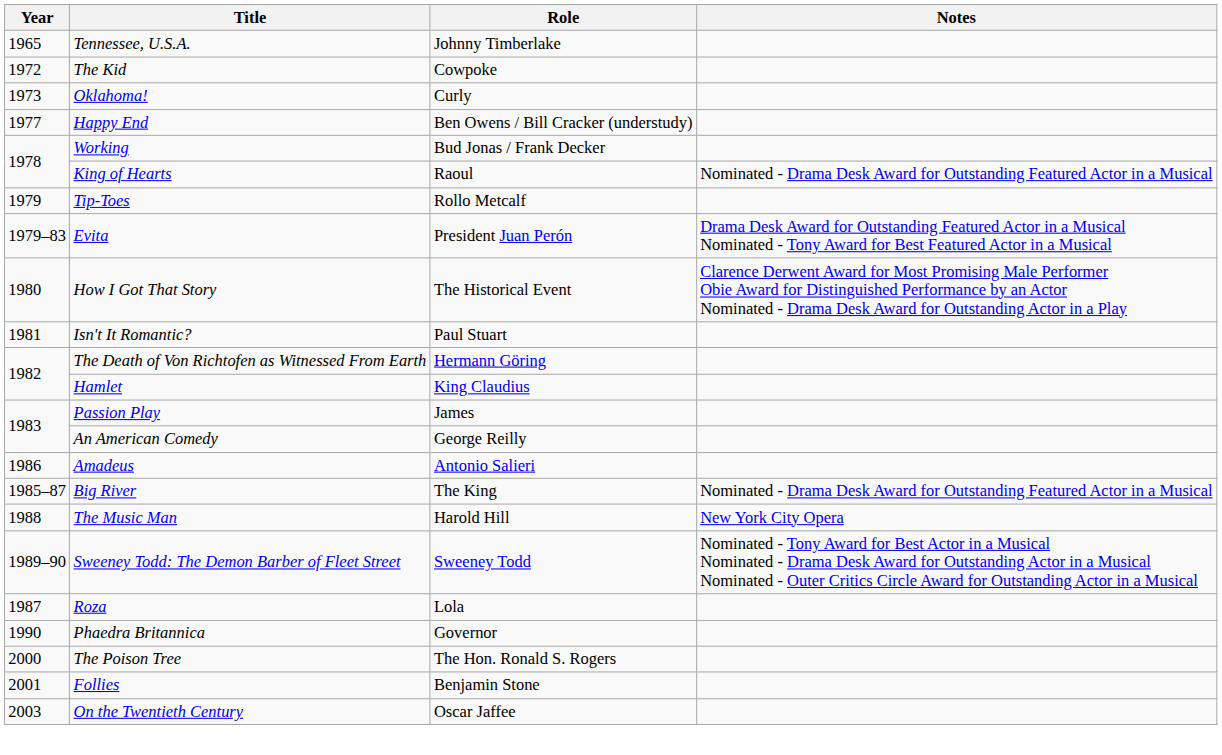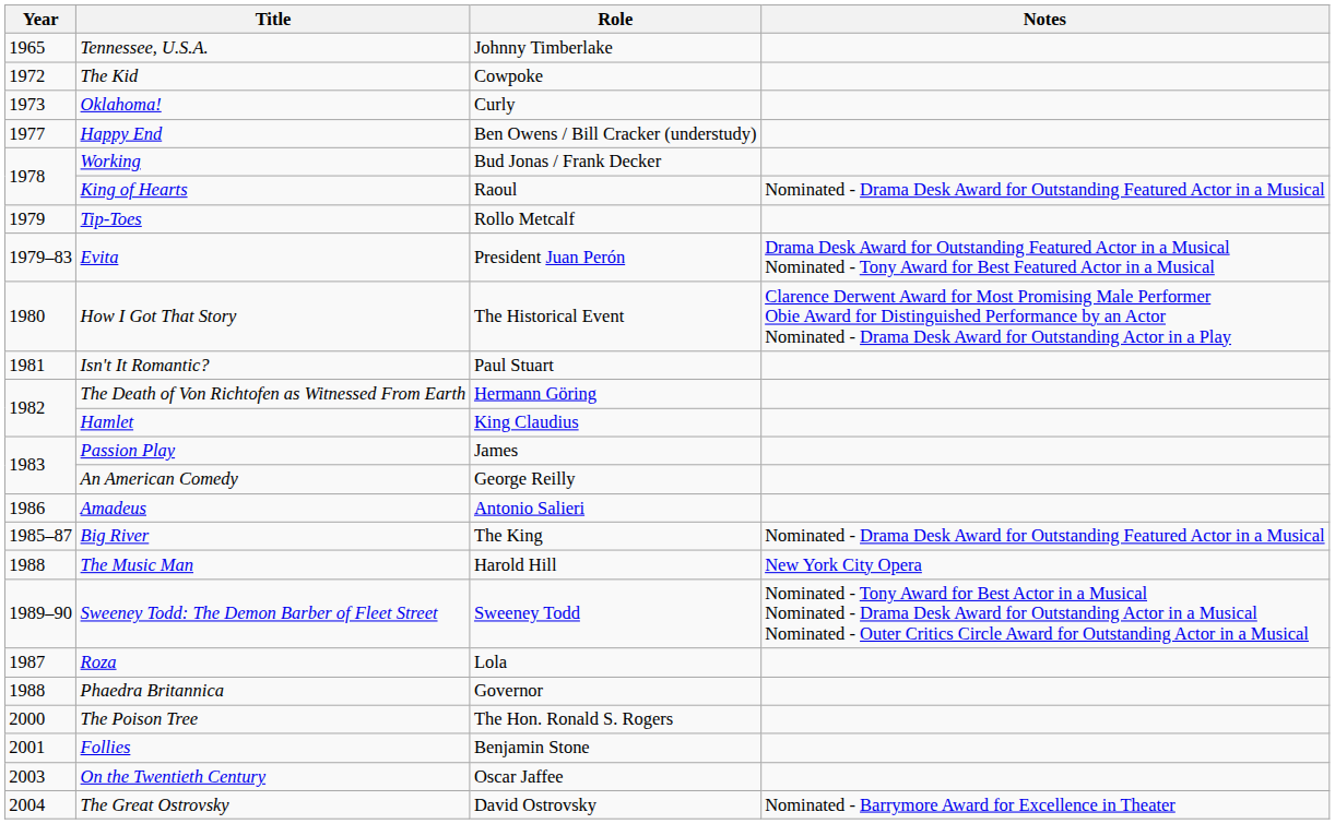 <table class="wikitable sortable">
 <tr>
 <th>Year</th>
 <th>Title</th>
 <th>Role</th>
 <th class = "unsortable">Notes</th>
 </tr>
 <tr>
 <td>1965</td>
 <td><em>Tennessee, U.S.A.</em></td>
 <td>Johnny Timberlake</td>
 <td></td>
 </tr>
 <tr>
 <td>1972</td>
 <td><em>The Kid</em></td>
 <td>Cowpoke</td>
 <td></td>
 </tr>
 <tr>
 <td>1973</td>
 <td><em><a href='#'>Oklahoma!</a></em></td>
 <td>Curly</td>
 <td></td>
 </tr>
 <tr>
 <td>1977</td>
 <td><a href='#'><em>Happy End</em></a></td>
 <td>Ben Owens / Bill Cracker (understudy)</td>
 <td></td>
 </tr>
 <tr>
 <td rowspan="2">1978</td>
 <td><em><a href='#'>Working</a></em></td>
 <td>Bud Jonas / Frank Decker</td>
 <td></td>
 </tr>
 <tr>
 <td><em><a href='#'>King of Hearts</a></em></td>
 <td>Raoul</td>
 <td>Nominated - <a href='#'>Drama Desk Award for Outstanding Featured Actor in a Musical</a></td>
 </tr>
 <tr>
 <td>1979</td>
 <td><em><a href='#'>Tip-Toes</a></em></td>
 <td>Rollo Metcalf</td>
 <td></td>
 </tr>
 <tr>
 <td>1979–83</td>
 <td><a href='#'><em>Evita</em></a></td>
 <td>President <a href='#'>Juan Perón</a></td>
 <td><a href='#'>Drama Desk Award for Outstanding Featured Actor in a Musical</a><br>Nominated - <a href='#'>Tony Award for Best Featured Actor in a Musical</a></td>
 </tr>
 <tr>
 <td>1980</td>
 <td><em>How I Got That Story</em></td>
 <td>The Historical Event</td>
 <td><a href='#'>Clarence Derwent Award for Most Promising Male Performer</a><br><a href='#'>Obie Award for Distinguished Performance by an Actor</a><br>Nominated - <a href='#'>Drama Desk Award for Outstanding Actor in a Play</a></td>
 </tr>
 <tr>
 <td>1981</td>
 <td><em>Isn't It Romantic?</em></td>
 <td>Paul Stuart</td>
 <td></td>
 </tr>
 <tr>
 <td rowspan="2">1982</td>
 <td><em>The Death of Von Richtofen as Witnessed From Earth</em></td>
 <td><a href='#'>Hermann Göring</a></td>
 <td></td>
 </tr>
 <tr>
 <td><em><a href='#'>Hamlet</a></em></td>
 <td><a href='#'>King Claudius</a></td>
 <td></td>
 </tr>
 <tr>
 <td rowspan="2">1983</td>
 <td><a href='#'><em>Passion Play</em></a></td>
 <td>James</td>
 <td></td>
 </tr>
 <tr>
 <td><em>An American Comedy</em></td>
 <td>George Reilly</td>
 <td></td>
 </tr>
 <tr>
 <td>1986</td>
 <td><a href='#'><em>Amadeus</em></a></td>
 <td><a href='#'>Antonio Salieri</a></td>
 <td></td>
 </tr>
 <tr>
 <td>1985–87</td>
 <td><em><a href='#'>Big River</a></em></td>
 <td>The King</td>
 <td>Nominated - <a href='#'>Drama Desk Award for Outstanding Featured Actor in a Musical</a></td>
 </tr>
 <tr>
 <td>1988</td>
 <td><em><a href='#'>The Music Man</a></em></td>
 <td>Harold Hill</td>
 <td><a href='#'>New York City Opera</a></td>
 </tr>
 <tr>
 <td>1989–90</td>
 <td><em><a href='#'>Sweeney Todd: The Demon Barber of Fleet Street</a></em></td>
 <td><a href='#'>Sweeney Todd</a></td>
 <td>Nominated - <a href='#'>Tony Award for Best Actor in a Musical</a><br>Nominated - <a href='#'>Drama Desk Award for Outstanding Actor in a Musical</a><br>Nominated - <a href='#'>Outer Critics Circle Award for Outstanding Actor in a Musical</a></td>
 </tr>
 <tr>
 <td>1987</td>
 <td><a href='#'><em>Roza</em></a></td>
 <td>Lola</td>
 <td></td>
 </tr>
 <tr>
-<td>1990</td>
+<td>1988</td>
 <td><em>Phaedra Britannica</em></td>
 <td>Governor</td>
 <td></td>
 </tr>
 <tr>
 <td>2000</td>
 <td><em>The Poison Tree</em></td>
 <td>The Hon. Ronald S. Rogers</td>
 <td></td>
 </tr>
 <tr>
 <td>2001</td>
 <td><em><a href='#'>Follies</a></em></td>
 <td>Benjamin Stone</td>
 <td></td>
 </tr>
 <tr>
 <td>2003</td>
 <td><em><a href='#'>On the Twentieth Century</a></em></td>
 <td>Oscar Jaffee</td>
 <td></td>
 </tr>
+<tr>
+<td>2004</td>
+<td><em>The Great Ostrovsky</em></td>
+<td>David Ostrovsky</td>
+<td>Nominated - <a href='#'>Barrymore Award for Excellence in Theater</a></td>
+</tr>
 </table>
